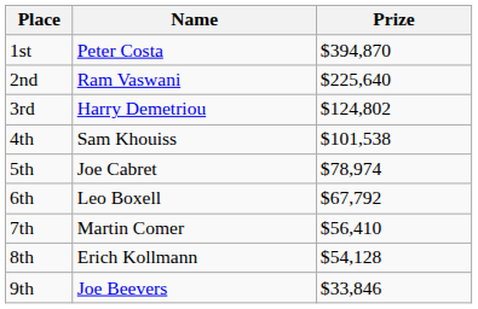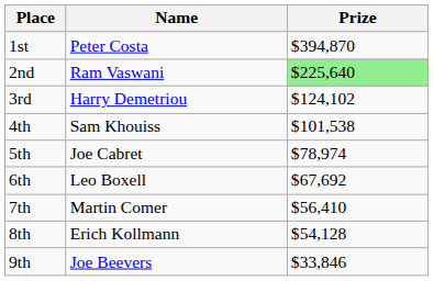 <table class="wikitable">
 <tr>
 <th width="50">Place</th>
 <th width="200">Name</th>
 <th width="125">Prize</th>
 </tr>
 <tr>
 <td>1st</td>
 <td> <a href='#'>Peter Costa</a></td>
 <td>$394,870</td>
 </tr>
 <tr>
 <td>2nd</td>
 <td> <a href='#'>Ram Vaswani</a></td>
-<td>$225,640</td>
+<td style="background: lightgreen;">$225,640</td>
 </tr>
 <tr>
 <td>3rd</td>
 <td> <a href='#'>Harry Demetriou</a></td>
-<td>$124,802</td>
+<td>$124,102</td>
 </tr>
 <tr>
 <td>4th</td>
 <td> Sam Khouiss</td>
 <td>$101,538</td>
 </tr>
 <tr>
 <td>5th</td>
 <td> Joe Cabret</td>
 <td>$78,974</td>
 </tr>
 <tr>
 <td>6th</td>
 <td> Leo Boxell</td>
-<td>$67,792</td>
+<td>$67,692</td>
 </tr>
 <tr>
 <td>7th</td>
 <td> Martin Comer</td>
 <td>$56,410</td>
 </tr>
 <tr>
 <td>8th</td>
 <td> Erich Kollmann</td>
 <td>$54,128</td>
 </tr>
 <tr>
 <td>9th</td>
 <td> <a href='#'>Joe Beevers</a></td>
 <td>$33,846</td>
 </tr>
 </table>
